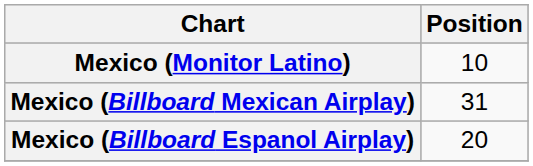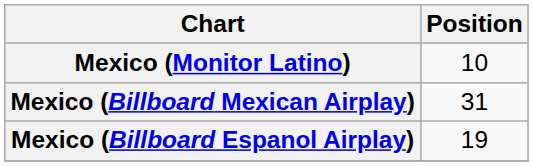 <table class="wikitable plainrowheaders" style="text-align:center;">
 <tr>
 <th>Chart</th>
 <th>Position</th>
 </tr>
 <tr>
 <th scope="row">Mexico (<a href='#'>Monitor Latino</a>)</th>
 <td align="center">10</td>
 </tr>
 <tr>
 <th scope="row">Mexico (<a href='#'><em>Billboard</em> Mexican Airplay</a>)</th>
 <td align="center">31</td>
 </tr>
 <tr>
 <th scope="row">Mexico (<a href='#'><em>Billboard</em> Espanol Airplay</a>)</th>
-<td align="center">20</td>
+<td align="center">19</td>
 </tr>
 <tr>
 </tr>
 </table>
